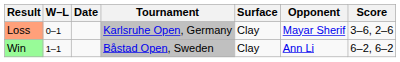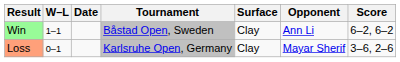 <table class="sortable wikitable">
 <tr>
 <th>Result</th>
 <th class=unsortable>W–L</th>
 <th>Date</th>
 <th>Tournament</th>
 <th>Surface</th>
 <th>Opponent</th>
 <th class=unsortable>Score</th>
 </tr>
 <tr>
+<td bgcolor=98FB98>Win</td>
+<td><small>1–1</small></td>
+<td><a href='#'></a></td>
+<td bgcolor=silver><a href='#'>Båstad Open</a>, Sweden</td>
+<td>Clay</td>
+<td> <a href='#'>Ann Li</a></td>
+<td>6–2, 6–2</td>
+</tr>
+<tr>
 <td bgcolor=FFA07A>Loss</td>
 <td><small>0–1</small></td>
 <td><a href='#'></a></td>
 <td bgcolor=silver><a href='#'>Karlsruhe Open</a>, Germany</td>
 <td>Clay</td>
 <td> <a href='#'>Mayar Sherif</a></td>
 <td>3–6, 2–6</td>
 </tr>
-<tr>
-<td bgcolor=98FB98>Win</td>
-<td><small>1–1</small></td>
-<td><a href='#'></a></td>
-<td bgcolor=silver><a href='#'>Båstad Open</a>, Sweden</td>
-<td>Clay</td>
-<td> <a href='#'>Ann Li</a></td>
-<td>6–2, 6–2</td>
-</tr>
 </table>
